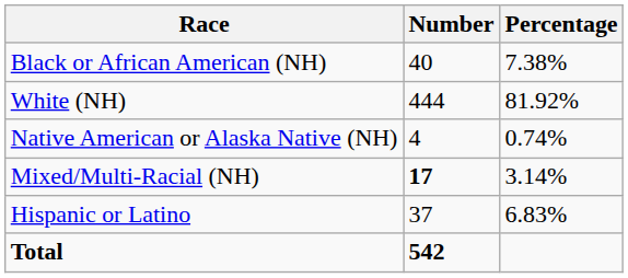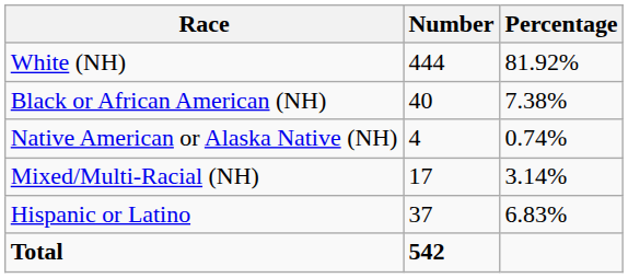 <table class="wikitable">
 <tr>
 <th>Race</th>
 <th>Number</th>
 <th>Percentage</th>
 </tr>
 <tr>
+<td><a href='#'>White</a> (NH)</td>
+<td>444</td>
+<td>81.92%</td>
+</tr>
+<tr>
 <td><a href='#'>Black or African American</a> (NH)</td>
 <td>40</td>
 <td>7.38%</td>
-</tr>
-<tr>
-<td><a href='#'>White</a> (NH)</td>
-<td>444</td>
-<td>81.92%</td>
 </tr>
 <tr>
 <td><a href='#'>Native American</a> or <a href='#'>Alaska Native</a> (NH)</td>
 <td>4</td>
 <td>0.74%</td>
 </tr>
 <tr>
 <td><a href='#'>Mixed/Multi-Racial</a> (NH)</td>
-<td><strong>17</strong></td>
+<td>17</td>
 <td>3.14%</td>
 </tr>
 <tr>
 <td><a href='#'>Hispanic or Latino</a></td>
 <td>37</td>
 <td>6.83%</td>
 </tr>
 <tr>
 <td><strong>Total</strong></td>
 <td><strong>542</strong></td>
 <td></td>
 </tr>
 </table>
